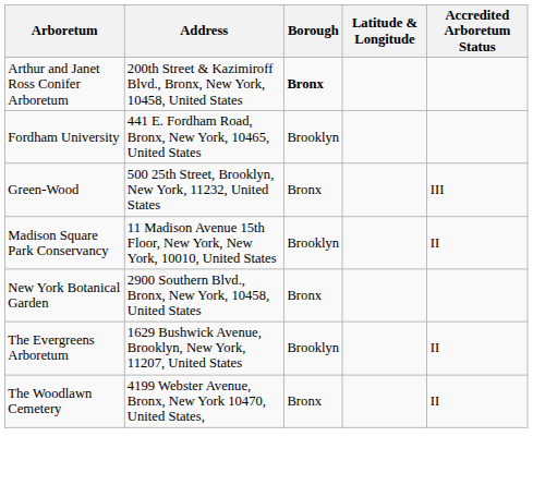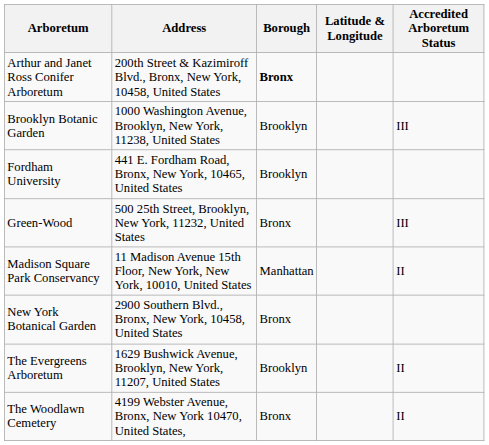 <table class="wikitable sortable">
 <tr>
 <th>Arboretum</th>
 <th>Address</th>
 <th>Borough</th>
 <th>Latitude & Longitude</th>
 <th>Accredited Arboretum Status</th>
 </tr>
 <tr>
 <td>Arthur and Janet Ross Conifer Arboretum</td>
 <td>200th Street & Kazimiroff Blvd., Bronx, New York, 10458, United States</td>
 <td><strong>Bronx</strong></td>
 <td></td>
 <td></td>
+</tr>
+<tr>
+<td>Brooklyn Botanic Garden</td>
+<td>1000 Washington Avenue, Brooklyn, New York, 11238, United States</td>
+<td>Brooklyn</td>
+<td></td>
+<td>III</td>
 </tr>
 <tr>
 <td>Fordham University</td>
 <td>441 E. Fordham Road, Bronx, New York, 10465, United States</td>
 <td>Brooklyn</td>
 <td></td>
 <td></td>
 </tr>
 <tr>
 <td>Green-Wood</td>
 <td>500 25th Street, Brooklyn, New York, 11232, United States</td>
 <td>Bronx</td>
 <td></td>
 <td>III</td>
 </tr>
 <tr>
 <td>Madison Square Park Conservancy</td>
 <td>11 Madison Avenue 15th Floor, New York, New York, 10010, United States</td>
-<td>Brooklyn</td>
+<td>Manhattan</td>
 <td></td>
 <td>II</td>
 </tr>
 <tr>
 <td>New York Botanical Garden</td>
 <td>2900 Southern Blvd., Bronx, New York, 10458, United States</td>
 <td>Bronx</td>
 <td></td>
 <td></td>
 </tr>
 <tr>
 <td>The Evergreens Arboretum</td>
 <td>1629 Bushwick Avenue, Brooklyn, New York, 11207, United States</td>
 <td>Brooklyn</td>
 <td></td>
 <td>II</td>
 </tr>
 <tr>
 <td>The Woodlawn Cemetery</td>
 <td>4199 Webster Avenue, Bronx, New York 10470, United States,</td>
 <td>Bronx</td>
 <td></td>
 <td>II</td>
 </tr>
 </table>
